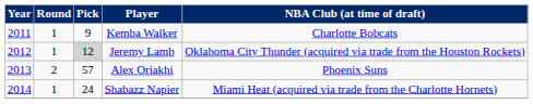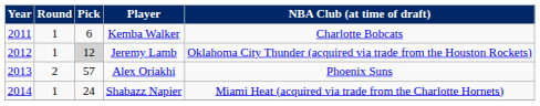 <table class="wikitable" style="text-align:center">
 <tr>
 <th style="background:#002868;color:#FFFFFF;">Year</th>
 <th style="background:#002868;color:#FFFFFF;">Round</th>
 <th style="background:#002868;color:#FFFFFF;">Pick</th>
 <th style="background:#002868;color:#FFFFFF;">Player</th>
 <th style="background:#002868;color:#FFFFFF;">NBA Club (at time of draft)</th>
 </tr>
 <tr>
 <td><a href='#'>2011</a></td>
 <td>1</td>
-<td>9</td>
+<td>6</td>
 <td><a href='#'>Kemba Walker</a></td>
 <td><a href='#'>Charlotte Bobcats</a></td>
 </tr>
 <tr>
 <td><a href='#'>2012</a></td>
 <td>1</td>
 <td style="background: lightgrey;">12</td>
 <td><a href='#'>Jeremy Lamb</a></td>
 <td><a href='#'>Oklahoma City Thunder (acquired via trade from the Houston Rockets)</a></td>
 </tr>
 <tr>
 <td><a href='#'>2013</a></td>
 <td>2</td>
 <td>57</td>
 <td><a href='#'>Alex Oriakhi</a></td>
 <td><a href='#'>Phoenix Suns</a></td>
 </tr>
 <tr>
 <td><a href='#'>2014</a></td>
 <td>1</td>
 <td>24</td>
 <td><a href='#'>Shabazz Napier</a></td>
 <td><a href='#'>Miami Heat (acquired via trade from the Charlotte Hornets)</a></td>
 </tr>
 <tr>
 </tr>
 </table>
